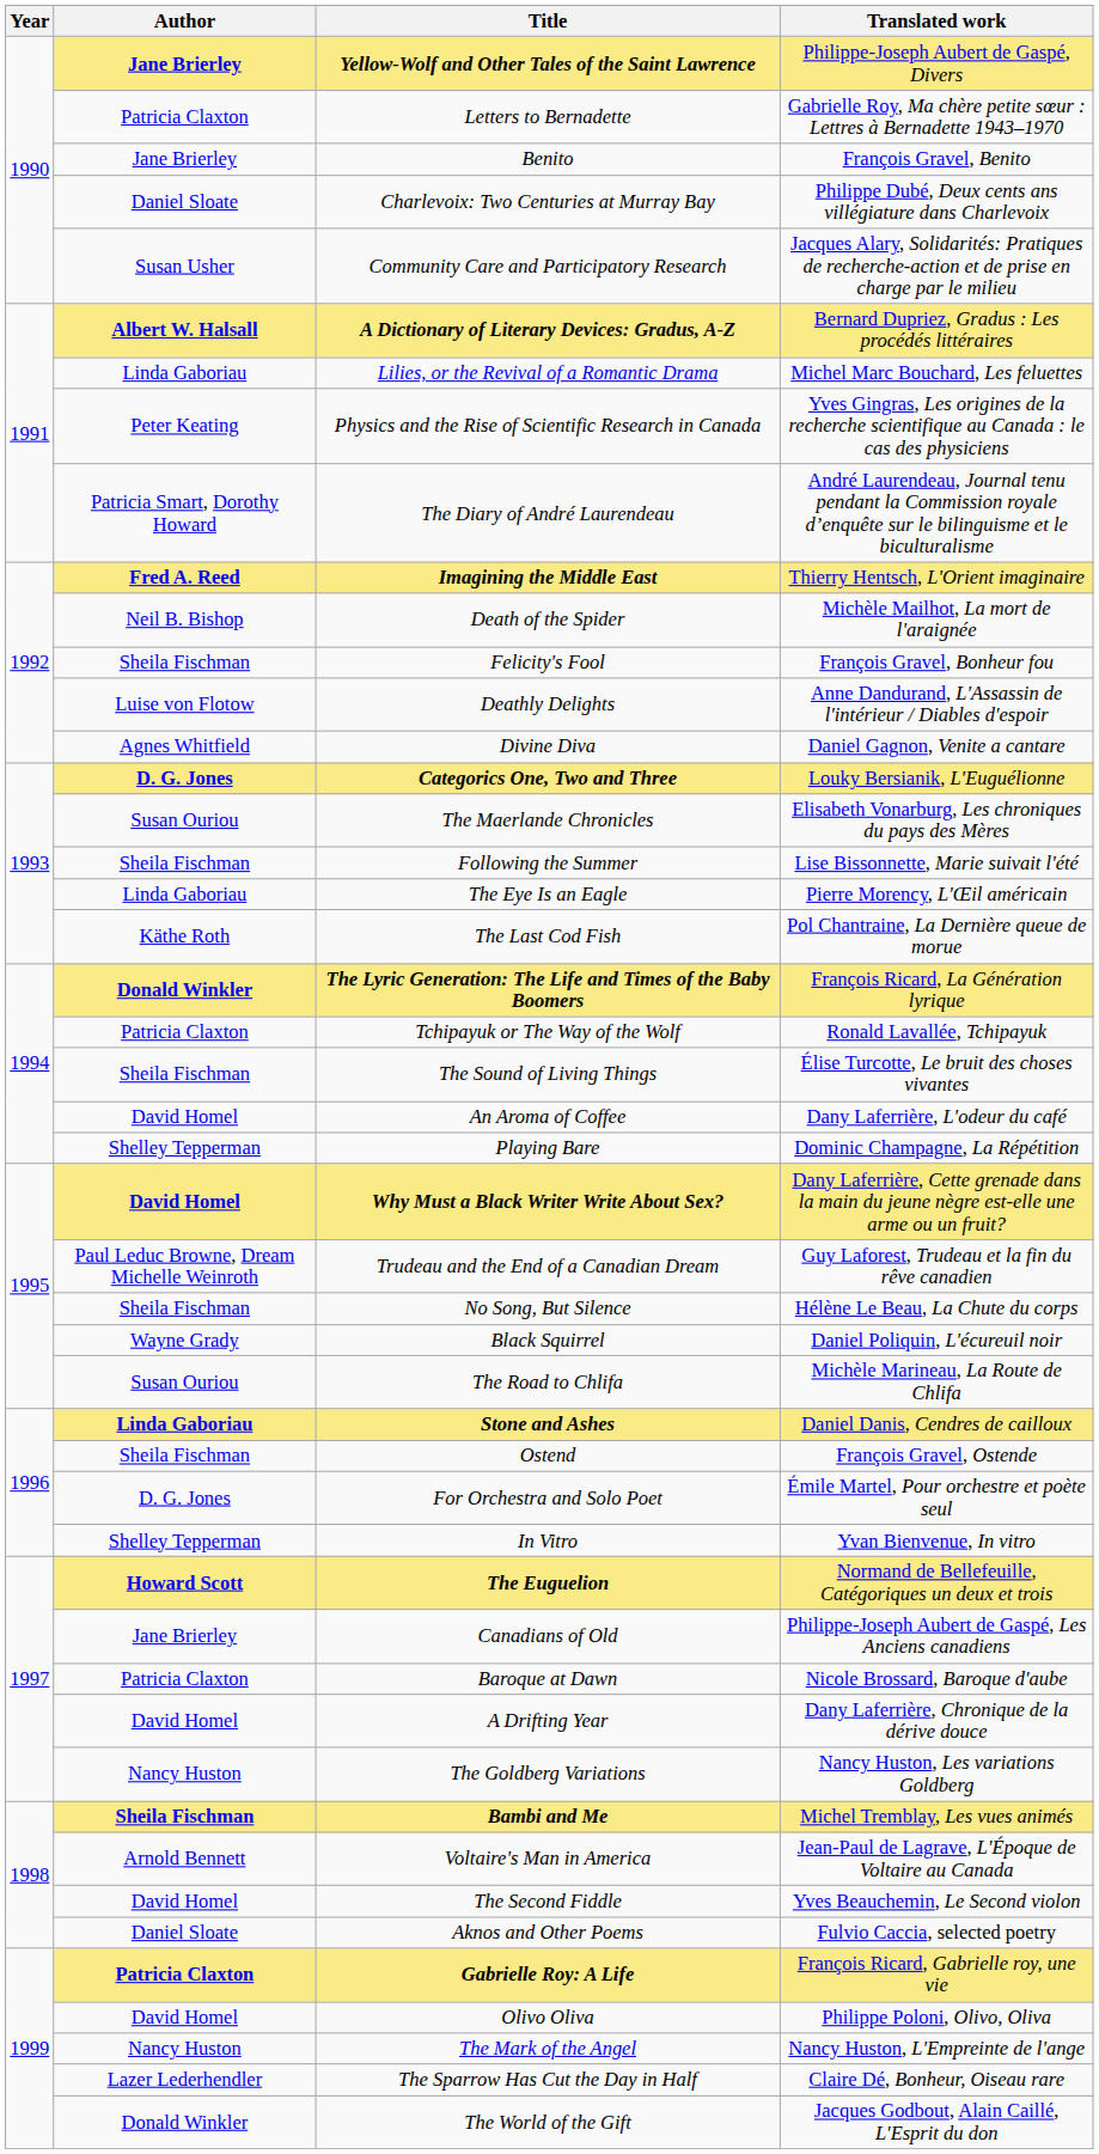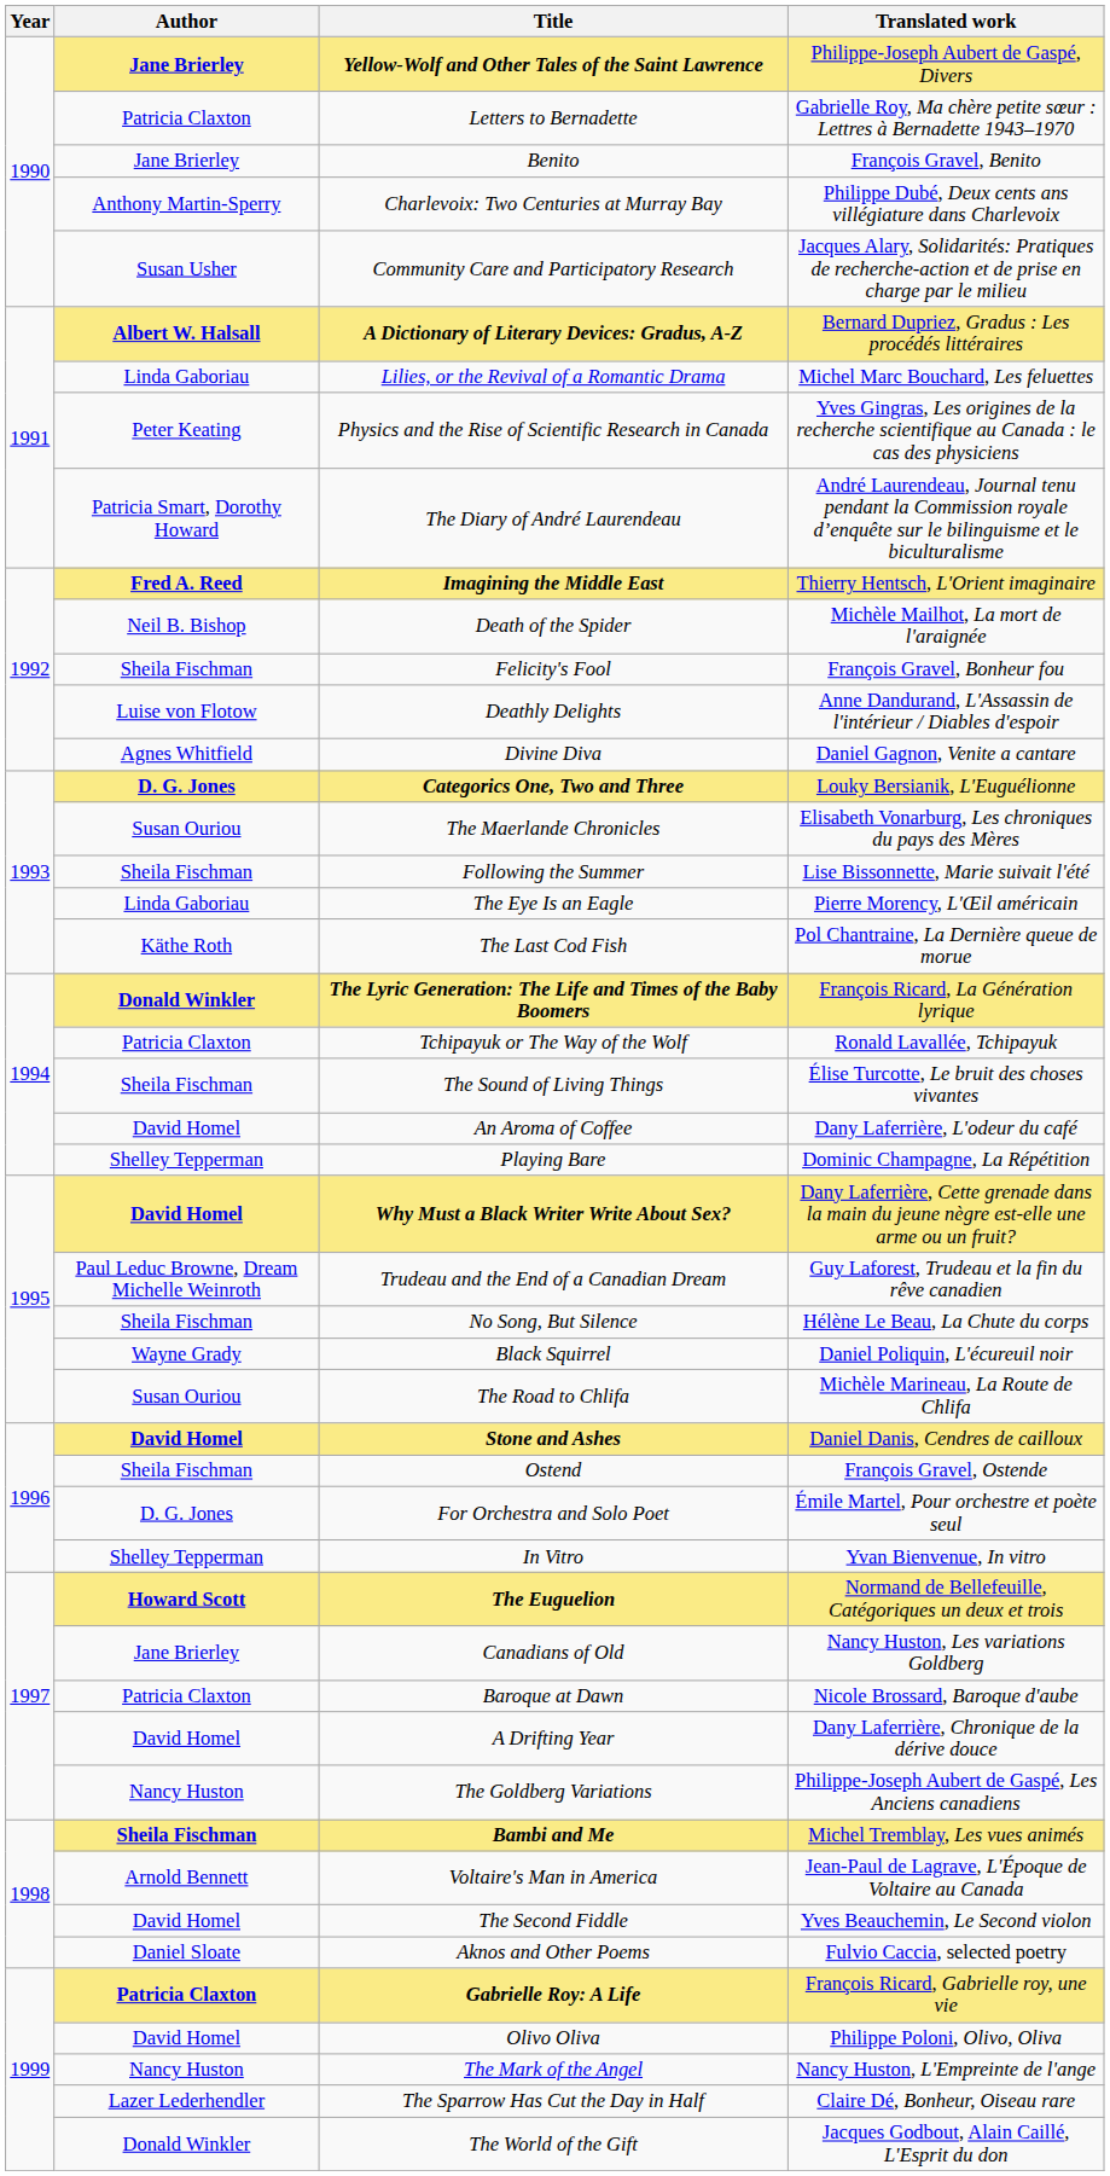 <table class="wikitable" width="100%">
 <tr>
 <th>Year</th>
 <th width="25%">Author</th>
 <th width="45%">Title</th>
 <th width="30%">Translated work</th>
 </tr>
 <tr>
 <td align="center" rowspan="5"><a href='#'>1990</a></td>
 <td align="center" style="background:#FAEB86"><strong><a href='#'>Jane Brierley</a></strong></td>
 <td align="center" style="background:#FAEB86"><strong><em>Yellow-Wolf and Other Tales of the Saint Lawrence</em></strong></td>
 <td align="center" style="background:#FAEB86"><a href='#'>Philippe-Joseph Aubert de Gaspé</a>, <em>Divers</em></td>
 </tr>
 <tr>
 <td align="center"><a href='#'>Patricia Claxton</a></td>
 <td align="center"><em>Letters to Bernadette</em></td>
 <td align="center"><a href='#'>Gabrielle Roy</a>, <em>Ma chère petite sœur : Lettres à Bernadette 1943–1970</em></td>
 </tr>
 <tr>
 <td align="center"><a href='#'>Jane Brierley</a></td>
 <td align="center"><em>Benito</em></td>
 <td align="center"><a href='#'>François Gravel</a>, <em>Benito</em></td>
 </tr>
 <tr>
-<td align="center"><a href='#'>Daniel Sloate</a></td>
+<td align="center"><a href='#'>Anthony Martin-Sperry</a></td>
 <td align="center"><em>Charlevoix: Two Centuries at Murray Bay</em></td>
 <td align="center"><a href='#'>Philippe Dubé</a>, <em>Deux cents ans villégiature dans Charlevoix</em></td>
 </tr>
 <tr>
 <td align="center"><a href='#'>Susan Usher</a></td>
 <td align="center"><em>Community Care and Participatory Research</em></td>
 <td align="center"><a href='#'>Jacques Alary</a>, <em>Solidarités: Pratiques de recherche-action et de prise en charge par le milieu</em></td>
 </tr>
 <tr>
 <td align="center" rowspan="4"><a href='#'>1991</a></td>
 <td align="center" style="background:#FAEB86"><strong><a href='#'>Albert W. Halsall</a></strong></td>
 <td align="center" style="background:#FAEB86"><strong><em>A Dictionary of Literary Devices: Gradus, A-Z</em></strong></td>
 <td align="center" style="background:#FAEB86"><a href='#'>Bernard Dupriez</a>, <em>Gradus : Les procédés littéraires</em></td>
 </tr>
 <tr>
 <td align="center"><a href='#'>Linda Gaboriau</a></td>
 <td align="center"><em><a href='#'>Lilies, or the Revival of a Romantic Drama</a></em></td>
 <td align="center"><a href='#'>Michel Marc Bouchard</a>, <em>Les feluettes</em></td>
 </tr>
 <tr>
 <td align="center"><a href='#'>Peter Keating</a></td>
 <td align="center"><em>Physics and the Rise of Scientific Research in Canada</em></td>
 <td align="center"><a href='#'>Yves Gingras</a>, <em>Les origines de la recherche scientifique au Canada : le cas des physiciens</em></td>
 </tr>
 <tr>
 <td align="center"><a href='#'>Patricia Smart</a>, <a href='#'>Dorothy Howard</a></td>
 <td align="center"><em>The Diary of André Laurendeau</em></td>
 <td align="center"><a href='#'>André Laurendeau</a>, <em>Journal tenu pendant la Commission royale d’enquête sur le bilinguisme et le biculturalisme</em></td>
 </tr>
 <tr>
 <td align="center" rowspan="5"><a href='#'>1992</a></td>
 <td align="center" style="background:#FAEB86"><strong><a href='#'>Fred A. Reed</a></strong></td>
 <td align="center" style="background:#FAEB86"><strong><em>Imagining the Middle East</em></strong></td>
 <td align="center" style="background:#FAEB86"><a href='#'>Thierry Hentsch</a>, <em>L'Orient imaginaire</em></td>
 </tr>
 <tr>
 <td align="center"><a href='#'>Neil B. Bishop</a></td>
 <td align="center"><em>Death of the Spider</em></td>
 <td align="center"><a href='#'>Michèle Mailhot</a>, <em>La mort de l'araignée</em></td>
 </tr>
 <tr>
 <td align="center"><a href='#'>Sheila Fischman</a></td>
 <td align="center"><em>Felicity's Fool</em></td>
 <td align="center"><a href='#'>François Gravel</a>, <em>Bonheur fou</em></td>
 </tr>
 <tr>
 <td align="center"><a href='#'>Luise von Flotow</a></td>
 <td align="center"><em>Deathly Delights</em></td>
 <td align="center"><a href='#'>Anne Dandurand</a>, <em>L'Assassin de l'intérieur / Diables d'espoir</em></td>
 </tr>
 <tr>
 <td align="center"><a href='#'>Agnes Whitfield</a></td>
 <td align="center"><em>Divine Diva</em></td>
 <td align="center"><a href='#'>Daniel Gagnon</a>, <em>Venite a cantare</em></td>
 </tr>
 <tr>
 <td align="center" rowspan="5"><a href='#'>1993</a></td>
 <td align="center" style="background:#FAEB86"><strong><a href='#'>D. G. Jones</a></strong></td>
 <td align="center" style="background:#FAEB86"><strong><em>Categorics One, Two and Three</em></strong></td>
 <td align="center" style="background:#FAEB86"><a href='#'>Louky Bersianik</a>, <em>L'Euguélionne</em></td>
 </tr>
 <tr>
 <td align="center"><a href='#'>Susan Ouriou</a></td>
 <td align="center"><em>The Maerlande Chronicles</em></td>
 <td align="center"><a href='#'>Elisabeth Vonarburg</a>, <em>Les chroniques du pays des Mères</em></td>
 </tr>
 <tr>
 <td align="center"><a href='#'>Sheila Fischman</a></td>
 <td align="center"><em>Following the Summer</em></td>
 <td align="center"><a href='#'>Lise Bissonnette</a>, <em>Marie suivait l'été</em></td>
 </tr>
 <tr>
 <td align="center"><a href='#'>Linda Gaboriau</a></td>
 <td align="center"><em>The Eye Is an Eagle</em></td>
 <td align="center"><a href='#'>Pierre Morency</a>, <em>L'Œil américain</em></td>
 </tr>
 <tr>
 <td align="center"><a href='#'>Käthe Roth</a></td>
 <td align="center"><em>The Last Cod Fish</em></td>
 <td align="center"><a href='#'>Pol Chantraine</a>, <em>La Dernière queue de morue</em></td>
 </tr>
 <tr>
 <td align="center" rowspan="5"><a href='#'>1994</a></td>
 <td align="center" style="background:#FAEB86"><strong><a href='#'>Donald Winkler</a></strong></td>
 <td align="center" style="background:#FAEB86"><strong><em>The Lyric Generation: The Life and Times of the Baby Boomers</em></strong></td>
 <td align="center" style="background:#FAEB86"><a href='#'>François Ricard</a>, <em>La Génération lyrique</em></td>
 </tr>
 <tr>
 <td align="center"><a href='#'>Patricia Claxton</a></td>
 <td align="center"><em>Tchipayuk or The Way of the Wolf</em></td>
 <td align="center"><a href='#'>Ronald Lavallée</a>, <em>Tchipayuk</em></td>
 </tr>
 <tr>
 <td align="center"><a href='#'>Sheila Fischman</a></td>
 <td align="center"><em>The Sound of Living Things</em></td>
 <td align="center"><a href='#'>Élise Turcotte</a>, <em>Le bruit des choses vivantes</em></td>
 </tr>
 <tr>
 <td align="center"><a href='#'>David Homel</a></td>
 <td align="center"><em>An Aroma of Coffee</em></td>
 <td align="center"><a href='#'>Dany Laferrière</a>, <em>L'odeur du café</em></td>
 </tr>
 <tr>
 <td align="center"><a href='#'>Shelley Tepperman</a></td>
 <td align="center"><em>Playing Bare</em></td>
 <td align="center"><a href='#'>Dominic Champagne</a>, <em>La Répétition</em></td>
 </tr>
 <tr>
 <td align="center" rowspan="5"><a href='#'>1995</a></td>
 <td align="center" style="background:#FAEB86"><strong><a href='#'>David Homel</a></strong></td>
 <td align="center" style="background:#FAEB86"><strong><em>Why Must a Black Writer Write About Sex?</em></strong></td>
 <td align="center" style="background:#FAEB86"><a href='#'>Dany Laferrière</a>, <em>Cette grenade dans la main du jeune nègre est-elle une arme ou un fruit?</em></td>
 </tr>
 <tr>
 <td align="center"><a href='#'>Paul Leduc Browne</a>, <a href='#'>Dream Michelle Weinroth</a></td>
 <td align="center"><em>Trudeau and the End of a Canadian Dream</em></td>
 <td align="center"><a href='#'>Guy Laforest</a>, <em>Trudeau et la fin du rêve canadien</em></td>
 </tr>
 <tr>
 <td align="center"><a href='#'>Sheila Fischman</a></td>
 <td align="center"><em>No Song, But Silence</em></td>
 <td align="center"><a href='#'>Hélène Le Beau</a>, <em>La Chute du corps</em></td>
 </tr>
 <tr>
 <td align="center"><a href='#'>Wayne Grady</a></td>
 <td align="center"><em>Black Squirrel</em></td>
 <td align="center"><a href='#'>Daniel Poliquin</a>, <em>L'écureuil noir</em></td>
 </tr>
 <tr>
 <td align="center"><a href='#'>Susan Ouriou</a></td>
 <td align="center"><em>The Road to Chlifa</em></td>
 <td align="center"><a href='#'>Michèle Marineau</a>, <em>La Route de Chlifa</em></td>
 </tr>
 <tr>
 <td align="center" rowspan="4"><a href='#'>1996</a></td>
-<td align="center" style="background:#FAEB86"><strong><a href='#'>Linda Gaboriau</a></strong></td>
+<td align="center" style="background:#FAEB86"><strong><a href='#'>David Homel</a></strong></td>
 <td align="center" style="background:#FAEB86"><strong><em>Stone and Ashes</em></strong></td>
 <td align="center" style="background:#FAEB86"><a href='#'>Daniel Danis</a>, <em>Cendres de cailloux</em></td>
 </tr>
 <tr>
 <td align="center"><a href='#'>Sheila Fischman</a></td>
 <td align="center"><em>Ostend</em></td>
 <td align="center"><a href='#'>François Gravel</a>, <em>Ostende</em></td>
 </tr>
 <tr>
 <td align="center"><a href='#'>D. G. Jones</a></td>
 <td align="center"><em>For Orchestra and Solo Poet</em></td>
 <td align="center"><a href='#'>Émile Martel</a>, <em>Pour orchestre et poète seul</em></td>
 </tr>
 <tr>
 <td align="center"><a href='#'>Shelley Tepperman</a></td>
 <td align="center"><em>In Vitro</em></td>
 <td align="center"><a href='#'>Yvan Bienvenue</a>, <em>In vitro</em></td>
 </tr>
 <tr>
 <td align="center" rowspan="5"><a href='#'>1997</a></td>
 <td align="center" style="background:#FAEB86"><strong><a href='#'>Howard Scott</a></strong></td>
 <td align="center" style="background:#FAEB86"><strong><em>The Euguelion</em></strong></td>
 <td align="center" style="background:#FAEB86"><a href='#'>Normand de Bellefeuille</a>, <em>Catégoriques un deux et trois</em></td>
 </tr>
 <tr>
 <td align="center"><a href='#'>Jane Brierley</a></td>
 <td align="center"><em>Canadians of Old</em></td>
-<td align="center"><a href='#'>Philippe-Joseph Aubert de Gaspé</a>, <em>Les Anciens canadiens</em></td>
+<td align="center"><a href='#'>Nancy Huston</a>, <em>Les variations Goldberg</em></td>
 </tr>
 <tr>
 <td align="center"><a href='#'>Patricia Claxton</a></td>
 <td align="center"><em>Baroque at Dawn</em></td>
 <td align="center"><a href='#'>Nicole Brossard</a>, <em>Baroque d'aube</em></td>
 </tr>
 <tr>
 <td align="center"><a href='#'>David Homel</a></td>
 <td align="center"><em>A Drifting Year</em></td>
 <td align="center"><a href='#'>Dany Laferrière</a>, <em>Chronique de la dérive douce</em></td>
 </tr>
 <tr>
 <td align="center"><a href='#'>Nancy Huston</a></td>
 <td align="center"><em>The Goldberg Variations</em></td>
-<td align="center"><a href='#'>Nancy Huston</a>, <em>Les variations Goldberg</em></td>
+<td align="center"><a href='#'>Philippe-Joseph Aubert de Gaspé</a>, <em>Les Anciens canadiens</em></td>
 </tr>
 <tr>
 <td align="center" rowspan="4"><a href='#'>1998</a></td>
 <td align="center" style="background:#FAEB86"><strong><a href='#'>Sheila Fischman</a></strong></td>
 <td align="center" style="background:#FAEB86"><strong><em>Bambi and Me</em></strong></td>
 <td align="center" style="background:#FAEB86"><a href='#'>Michel Tremblay</a>, <em>Les vues animés</em></td>
 </tr>
 <tr>
 <td align="center"><a href='#'>Arnold Bennett</a></td>
 <td align="center"><em>Voltaire's Man in America</em></td>
 <td align="center"><a href='#'>Jean-Paul de Lagrave</a>, <em>L'Époque de Voltaire au Canada</em></td>
 </tr>
 <tr>
 <td align="center"><a href='#'>David Homel</a></td>
 <td align="center"><em>The Second Fiddle</em></td>
 <td align="center"><a href='#'>Yves Beauchemin</a>, <em>Le Second violon</em></td>
 </tr>
 <tr>
 <td align="center"><a href='#'>Daniel Sloate</a></td>
 <td align="center"><em>Aknos and Other Poems</em></td>
 <td align="center"><a href='#'>Fulvio Caccia</a>, selected poetry</td>
 </tr>
 <tr>
 <td align="center" rowspan="5"><a href='#'>1999</a></td>
 <td align="center" style="background:#FAEB86"><strong><a href='#'>Patricia Claxton</a></strong></td>
 <td align="center" style="background:#FAEB86"><strong><em>Gabrielle Roy: A Life</em></strong></td>
 <td align="center" style="background:#FAEB86"><a href='#'>François Ricard</a>, <em>Gabrielle roy, une vie</em></td>
 </tr>
 <tr>
 <td align="center"><a href='#'>David Homel</a></td>
 <td align="center"><em>Olivo Oliva</em></td>
 <td align="center"><a href='#'>Philippe Poloni</a>, <em>Olivo, Oliva</em></td>
 </tr>
 <tr>
 <td align="center"><a href='#'>Nancy Huston</a></td>
 <td align="center"><em><a href='#'>The Mark of the Angel</a></em></td>
 <td align="center"><a href='#'>Nancy Huston</a>, <em>L'Empreinte de l'ange</em></td>
 </tr>
 <tr>
 <td align="center"><a href='#'>Lazer Lederhendler</a></td>
 <td align="center"><em>The Sparrow Has Cut the Day in Half</em></td>
 <td align="center"><a href='#'>Claire Dé</a>, <em>Bonheur, Oiseau rare</em></td>
 </tr>
 <tr>
 <td align="center"><a href='#'>Donald Winkler</a></td>
 <td align="center"><em>The World of the Gift</em></td>
 <td align="center"><a href='#'>Jacques Godbout</a>, <a href='#'>Alain Caillé</a>, <em>L'Esprit du don</em></td>
 </tr>
 </table>
